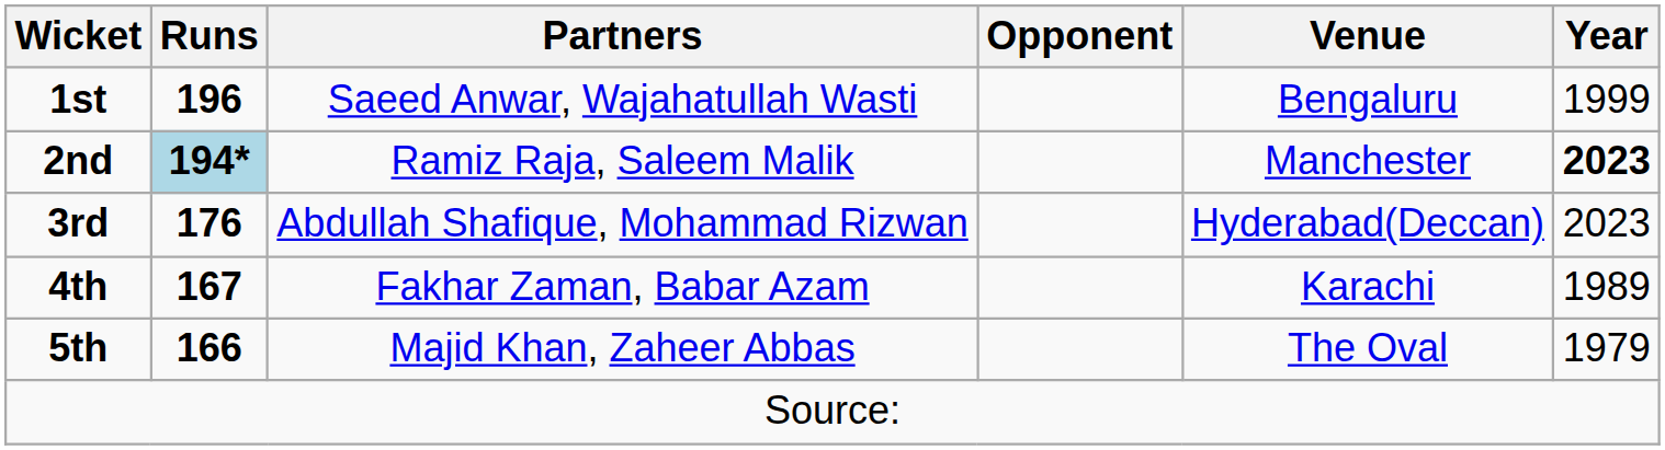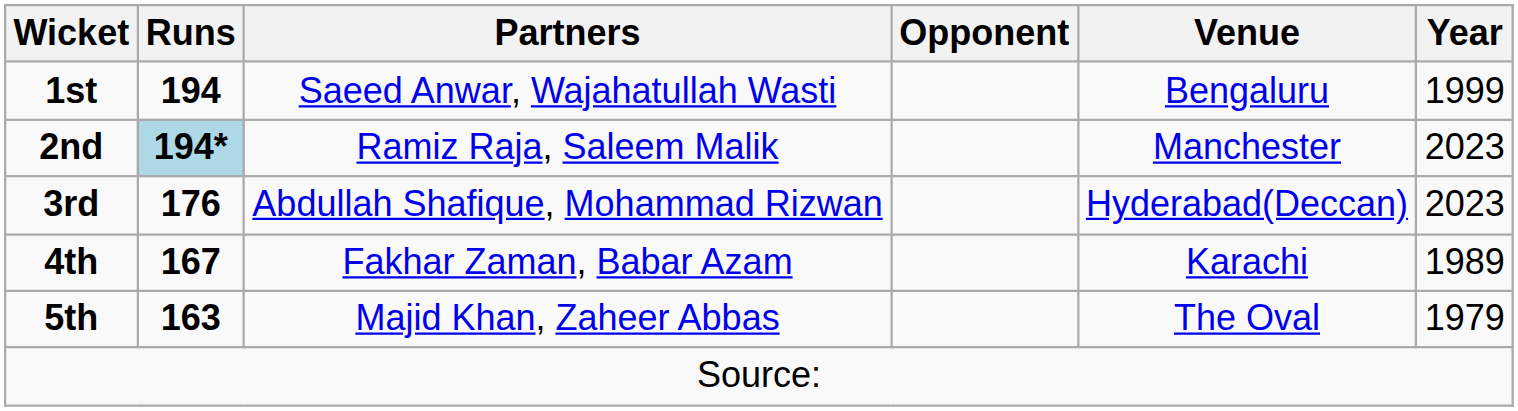 <table class="wikitable sortable" style="text-align:center">
 <tr>
 <th scope="col">Wicket</th>
 <th scope="col">Runs</th>
 <th scope="col">Partners</th>
 <th scope="col">Opponent</th>
 <th scope="col">Venue</th>
 <th scope="col">Year</th>
 </tr>
 <tr>
 <td><strong>1st</strong></td>
-<td><strong>196</strong></td>
+<td><strong>194</strong></td>
 <td><a href='#'>Saeed Anwar</a>, <a href='#'>Wajahatullah Wasti</a></td>
 <td></td>
 <td><a href='#'>Bengaluru</a></td>
 <td>1999</td>
 </tr>
 <tr>
 <td><strong>2nd</strong></td>
 <td style="background: lightblue;"><strong>194*</strong></td>
 <td><a href='#'>Ramiz Raja</a>, <a href='#'>Saleem Malik</a></td>
 <td></td>
 <td><a href='#'>Manchester</a></td>
-<td><strong>2023</strong></td>
+<td>2023</td>
 </tr>
 <tr>
 <td><strong>3rd</strong></td>
 <td><strong>176</strong></td>
 <td><a href='#'>Abdullah Shafique</a>, <a href='#'>Mohammad Rizwan</a></td>
 <td></td>
 <td><a href='#'>Hyderabad(Deccan)</a></td>
 <td>2023</td>
 </tr>
 <tr>
 <td><strong>4th</strong></td>
 <td><strong>167</strong></td>
 <td><a href='#'>Fakhar Zaman</a>, <a href='#'>Babar Azam</a></td>
 <td></td>
 <td><a href='#'>Karachi</a></td>
 <td>1989</td>
 </tr>
 <tr>
 <td><strong>5th</strong></td>
-<td><strong>166</strong></td>
+<td><strong>163</strong></td>
 <td><a href='#'>Majid Khan</a>, <a href='#'>Zaheer Abbas</a></td>
 <td></td>
 <td><a href='#'>The Oval</a></td>
 <td>1979</td>
 </tr>
 <tr>
 <td colspan="6">Source: </td>
 </tr>
 </table>
